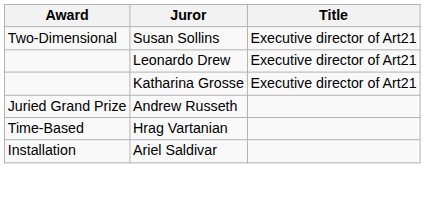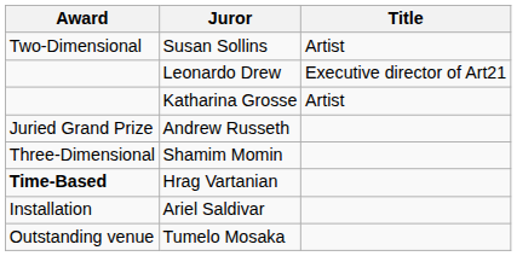 <table class="wikitable">
 <tr>
 <th>Award</th>
 <th>Juror</th>
 <th>Title</th>
 </tr>
 <tr>
 <td>Two-Dimensional</td>
 <td>Susan Sollins</td>
-<td>Executive director of Art21</td>
+<td>Artist</td>
 </tr>
 <tr>
 <td></td>
 <td>Leonardo Drew</td>
 <td>Executive director of Art21</td>
 </tr>
 <tr>
 <td></td>
 <td>Katharina Grosse</td>
-<td>Executive director of Art21</td>
+<td>Artist</td>
 </tr>
 <tr>
 <td>Juried Grand Prize</td>
 <td>Andrew Russeth</td>
 <td></td>
 </tr>
 <tr>
-<td>Time-Based</td>
+<td>Three-Dimensional</td>
+<td>Shamim Momin</td>
+<td></td>
+</tr>
+<tr>
+<td><strong>Time-Based</strong></td>
 <td>Hrag Vartanian</td>
 <td></td>
 </tr>
 <tr>
 <td>Installation</td>
 <td>Ariel Saldivar</td>
 <td></td>
 </tr>
+<tr>
+<td>Outstanding venue</td>
+<td>Tumelo Mosaka</td>
+<td></td>
+</tr>
 </table>
